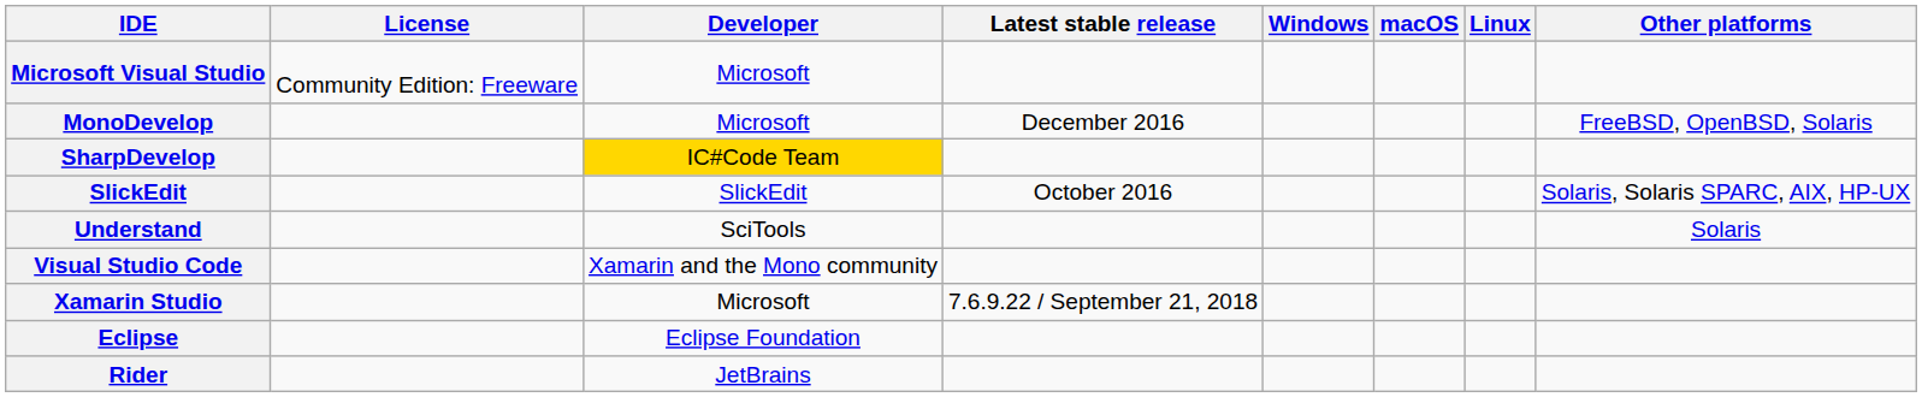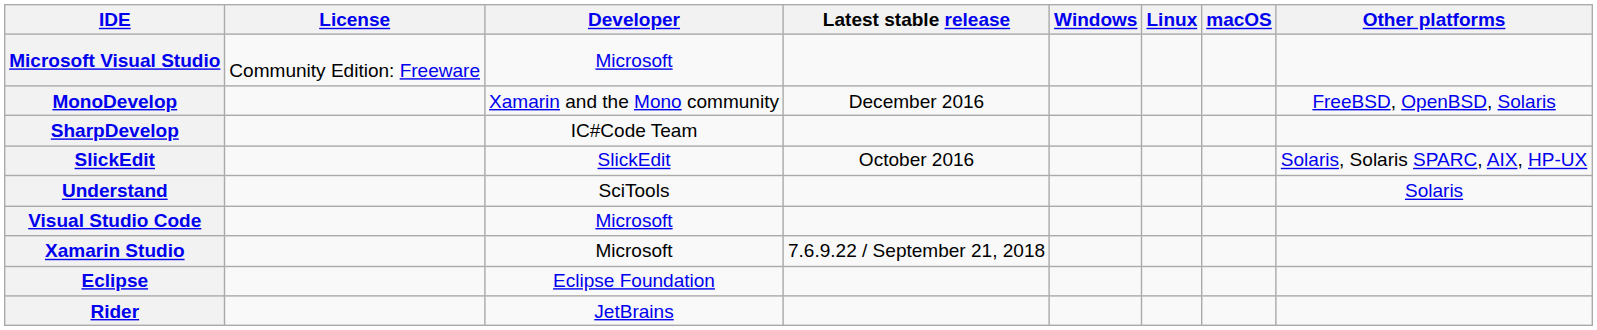 <table class="wikitable sortable sort-under" style="font-size: 85%; text-align: center; width: auto;">
 <tr>
 <th><a href='#'>IDE</a></th>
 <th><a href='#'>License</a></th>
 <th><a href='#'>Developer</a></th>
 <th>Latest stable <a href='#'>release</a></th>
 <th><a href='#'>Windows</a></th>
+<th><a href='#'>Linux</a></th>
 <th><a href='#'>macOS</a></th>
-<th><a href='#'>Linux</a></th>
 <th><a href='#'>Other platforms</a></th>
 </tr>
 <tr>
 <th><a href='#'>Microsoft Visual Studio</a></th>
 <td><br>Community Edition: <a href='#'>Freeware</a></td>
 <td><a href='#'>Microsoft</a></td>
 <td></td>
 <td></td>
 <td></td>
 <td></td>
 <td></td>
 </tr>
 <tr>
 <th><a href='#'>MonoDevelop</a></th>
 <td></td>
-<td><a href='#'>Microsoft</a></td>
+<td><a href='#'>Xamarin</a> and the <a href='#'>Mono</a> community</td>
 <td>December 2016</td>
 <td></td>
 <td></td>
 <td></td>
 <td><a href='#'>FreeBSD</a>, <a href='#'>OpenBSD</a>, <a href='#'>Solaris</a></td>
 </tr>
 <tr>
 <th><a href='#'>SharpDevelop</a></th>
 <td></td>
-<td style="background: gold;">IC#Code Team</td>
+<td>IC#Code Team</td>
 <td></td>
 <td></td>
 <td></td>
 <td></td>
 <td></td>
 </tr>
 <tr>
 <th><a href='#'>SlickEdit</a></th>
 <td></td>
 <td><a href='#'>SlickEdit</a></td>
 <td>October 2016</td>
 <td></td>
 <td></td>
 <td></td>
 <td><a href='#'>Solaris</a>, Solaris <a href='#'>SPARC</a>, <a href='#'>AIX</a>, <a href='#'>HP-UX</a></td>
 </tr>
 <tr>
 <th><a href='#'>Understand</a></th>
 <td></td>
 <td>SciTools</td>
 <td></td>
 <td></td>
 <td></td>
 <td></td>
 <td><a href='#'>Solaris</a></td>
 </tr>
 <tr>
 <th><a href='#'>Visual Studio Code</a></th>
 <td></td>
-<td><a href='#'>Xamarin</a> and the <a href='#'>Mono</a> community</td>
+<td><a href='#'>Microsoft</a></td>
 <td></td>
 <td></td>
 <td></td>
 <td></td>
 <td></td>
 </tr>
 <tr>
 <th><a href='#'>Xamarin Studio</a></th>
 <td></td>
 <td>Microsoft</td>
 <td>7.6.9.22 / September 21, 2018</td>
 <td></td>
 <td></td>
 <td></td>
 <td></td>
 </tr>
 <tr>
 <th><a href='#'>Eclipse</a></th>
 <td></td>
 <td><a href='#'>Eclipse Foundation</a></td>
 <td></td>
 <td></td>
 <td></td>
 <td></td>
 <td></td>
 </tr>
 <tr>
 <th><a href='#'>Rider</a></th>
 <td></td>
 <td><a href='#'>JetBrains</a></td>
 <td></td>
 <td></td>
 <td></td>
 <td></td>
 <td></td>
 </tr>
 </table>
